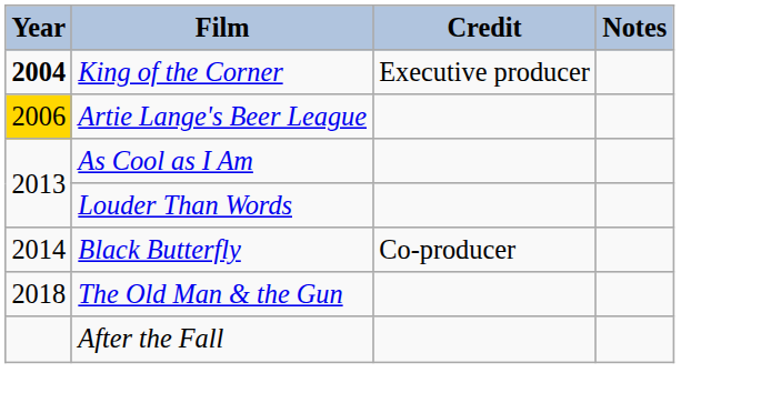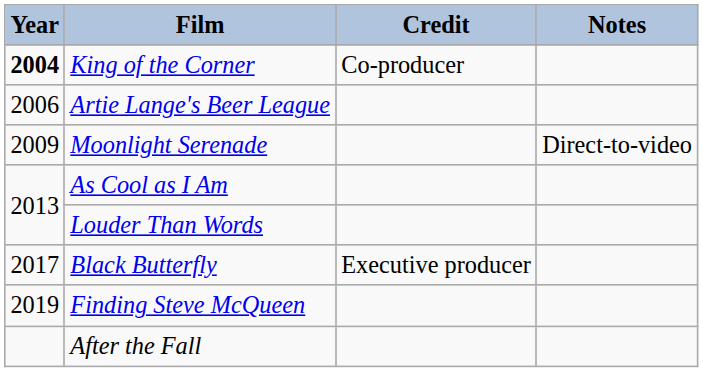 <table class="wikitable" style="font-size:95%;">
 <tr>
 <th style="background:#B0C4DE;">Year</th>
 <th style="background:#B0C4DE;">Film</th>
 <th style="background:#B0C4DE;">Credit</th>
 <th style="background:#B0C4DE;">Notes</th>
 </tr>
 <tr>
 <td><strong>2004</strong></td>
 <td><em><a href='#'>King of the Corner</a></em></td>
-<td>Executive producer</td>
+<td>Co-producer</td>
 <td></td>
 </tr>
 <tr>
-<td style="background: gold;">2006</td>
+<td>2006</td>
 <td><em><a href='#'>Artie Lange's Beer League</a></em></td>
 <td></td>
 <td></td>
+</tr>
+<tr>
+<td>2009</td>
+<td><em><a href='#'>Moonlight Serenade</a></em></td>
+<td></td>
+<td>Direct-to-video</td>
 </tr>
 <tr>
 <td rowspan=2>2013</td>
 <td><em><a href='#'>As Cool as I Am</a></em></td>
 <td></td>
 <td></td>
 </tr>
 <tr>
 <td><em><a href='#'>Louder Than Words</a></em></td>
 <td></td>
 <td></td>
 </tr>
 <tr>
-<td>2014</td>
+<td>2017</td>
 <td><em><a href='#'>Black Butterfly</a></em></td>
-<td>Co-producer</td>
+<td>Executive producer</td>
 <td></td>
 </tr>
 <tr>
-<td>2018</td>
-<td><em><a href='#'>The Old Man & the Gun</a></em></td>
+<td>2019</td>
+<td><em><a href='#'>Finding Steve McQueen</a></em></td>
 <td></td>
 <td></td>
 </tr>
 <tr>
 <td></td>
 <td><em>After the Fall</em></td>
 <td></td>
 <td></td>
 </tr>
 </table>
